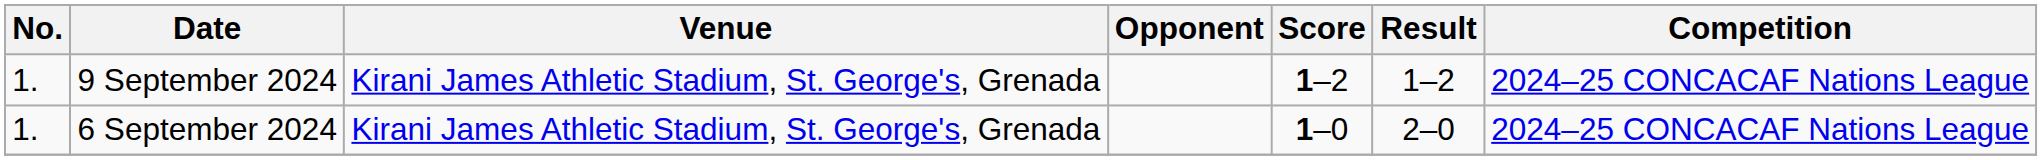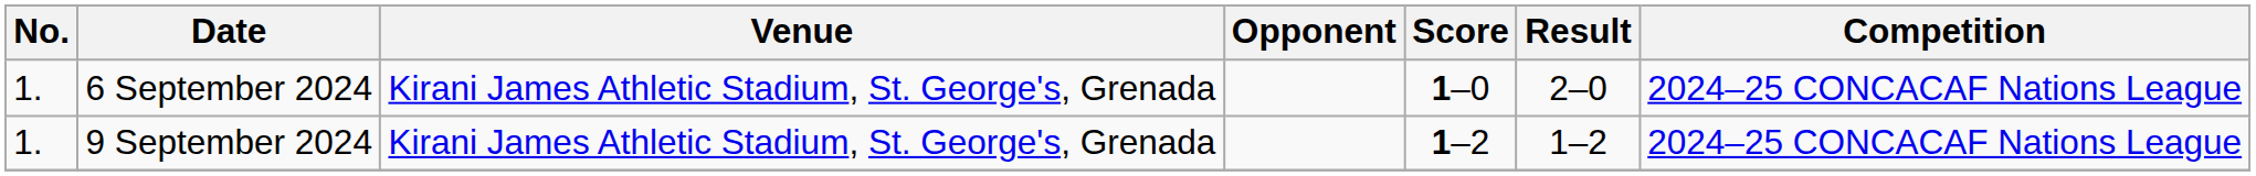 <table class="wikitable" style="font-size:100%;">
 <tr>
 <th>No.</th>
 <th>Date</th>
 <th>Venue</th>
 <th>Opponent</th>
 <th>Score</th>
 <th>Result</th>
 <th>Competition</th>
 </tr>
 <tr>
 <td>1.</td>
+<td>6 September 2024</td>
+<td><a href='#'>Kirani James Athletic Stadium</a>, <a href='#'>St. George's</a>, Grenada</td>
+<td></td>
+<td align="center"><strong>1</strong>–0</td>
+<td align="center">2–0</td>
+<td><a href='#'>2024–25 CONCACAF Nations League</a></td>
+</tr>
+<tr>
+<td>1.</td>
 <td>9 September 2024</td>
 <td><a href='#'>Kirani James Athletic Stadium</a>, <a href='#'>St. George's</a>, Grenada</td>
 <td></td>
 <td align="center"><strong>1</strong>–2</td>
 <td align="center">1–2</td>
 <td><a href='#'>2024–25 CONCACAF Nations League</a></td>
 </tr>
 <tr>
-<td>1.</td>
-<td>6 September 2024</td>
-<td><a href='#'>Kirani James Athletic Stadium</a>, <a href='#'>St. George's</a>, Grenada</td>
-<td></td>
-<td align="center"><strong>1</strong>–0</td>
-<td align="center">2–0</td>
-<td><a href='#'>2024–25 CONCACAF Nations League</a></td>
-</tr>
-<tr>
 </tr>
 </table>
